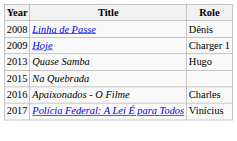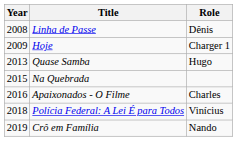 <table class="wikitable">
 <tr>
 <th>Year</th>
 <th>Title</th>
 <th>Role</th>
 </tr>
 <tr>
 <td>2008</td>
 <td><em><a href='#'>Linha de Passe</a></em></td>
 <td>Dênis</td>
 </tr>
 <tr>
 <td>2009</td>
 <td><em><a href='#'>Hoje</a></em></td>
 <td>Charger 1</td>
 </tr>
 <tr>
 <td>2013</td>
 <td><em>Quase Samba</em></td>
 <td>Hugo</td>
 </tr>
 <tr>
 <td>2015</td>
 <td><em>Na Quebrada</em></td>
 <td></td>
 </tr>
 <tr>
 <td>2016</td>
 <td><em>Apaixonados - O Filme</em></td>
 <td>Charles</td>
 </tr>
 <tr>
-<td>2017</td>
+<td>2018</td>
 <td><em><a href='#'>Polícia Federal: A Lei É para Todos</a></em></td>
 <td>Vinícius</td>
 </tr>
+<tr>
+<td>2019</td>
+<td><em>Crô em Família</em></td>
+<td>Nando</td>
+</tr>
 </table>
